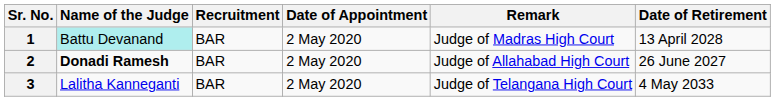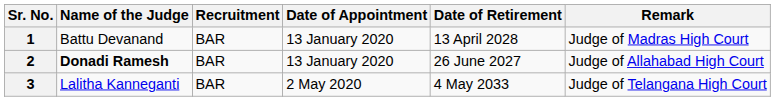 <table class="wikitable sortable">
 <tr>
 <th>Sr. No.</th>
 <th>Name of the Judge</th>
 <th>Recruitment</th>
 <th>Date of Appointment</th>
+<th>Date of Retirement</th>
 <th>Remark</th>
-<th>Date of Retirement</th>
 </tr>
 <tr>
 <th>1</th>
-<td style="background: paleturquoise;">Battu Devanand</td>
+<td>Battu Devanand</td>
 <td>BAR</td>
-<td>2 May 2020</td>
+<td>13 January 2020</td>
+<td>13 April 2028</td>
 <td>Judge of <a href='#'>Madras High Court</a></td>
-<td>13 April 2028</td>
 </tr>
 <tr>
 <th>2</th>
 <td><strong>Donadi Ramesh</strong></td>
 <td>BAR</td>
-<td>2 May 2020</td>
+<td>13 January 2020</td>
+<td>26 June 2027</td>
 <td>Judge of <a href='#'>Allahabad High Court</a></td>
-<td>26 June 2027</td>
 </tr>
 <tr>
 <th>3</th>
 <td><a href='#'>Lalitha Kanneganti</a></td>
 <td>BAR</td>
 <td>2 May 2020</td>
+<td>4 May 2033</td>
 <td>Judge of <a href='#'>Telangana High Court</a></td>
-<td>4 May 2033</td>
 </tr>
 </table>
